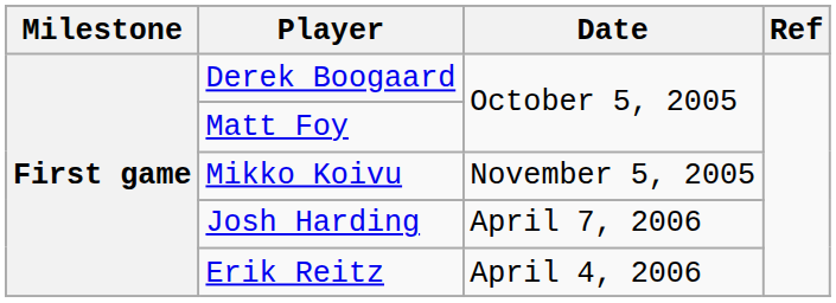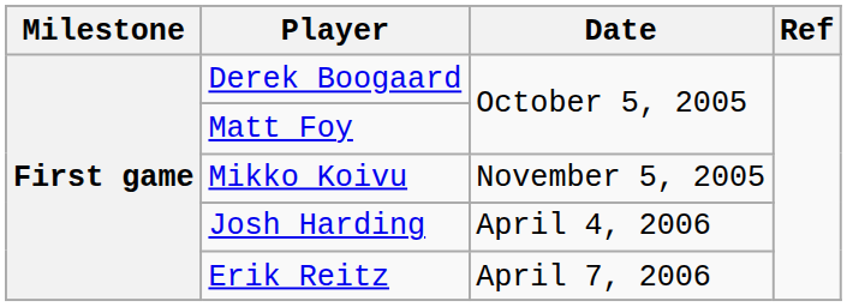 <table class="wikitable">
 <tr>
 <th scope="col">Milestone</th>
 <th scope="col">Player</th>
 <th scope="col">Date</th>
 <th scope="col">Ref</th>
 </tr>
 <tr>
 <th rowspan=5>First game</th>
 <td><a href='#'>Derek Boogaard</a></td>
 <td rowspan=2>October 5, 2005</td>
 <td rowspan=5></td>
 </tr>
 <tr>
 <td><a href='#'>Matt Foy</a></td>
 </tr>
 <tr>
 <td><a href='#'>Mikko Koivu</a></td>
 <td>November 5, 2005</td>
 </tr>
 <tr>
 <td><a href='#'>Josh Harding</a></td>
-<td>April 7, 2006</td>
+<td>April 4, 2006</td>
 </tr>
 <tr>
 <td><a href='#'>Erik Reitz</a></td>
-<td>April 4, 2006</td>
+<td>April 7, 2006</td>
 </tr>
 </table>
